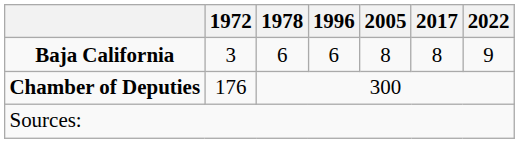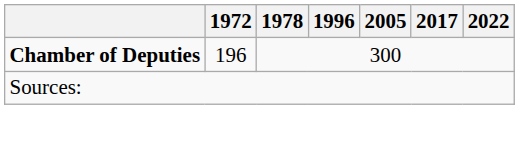 <table class="wikitable" style="text-align: center">
 <tr>
 <th></th>
 <th>1972</th>
 <th>1978</th>
 <th>1996</th>
 <th>2005</th>
 <th>2017</th>
 <th>2022</th>
 </tr>
 <tr>
-<td><strong>Baja California</strong></td>
-<td>3</td>
-<td>6</td>
-<td>6</td>
-<td>8</td>
-<td>8</td>
-<td>9</td>
-</tr>
-<tr>
 <td><strong>Chamber of Deputies</strong></td>
-<td>176</td>
+<td>196</td>
 <td colspan=5>300</td>
 </tr>
 <tr>
 <td colspan=7 style="text-align: left">Sources: </td>
 </tr>
 </table>
